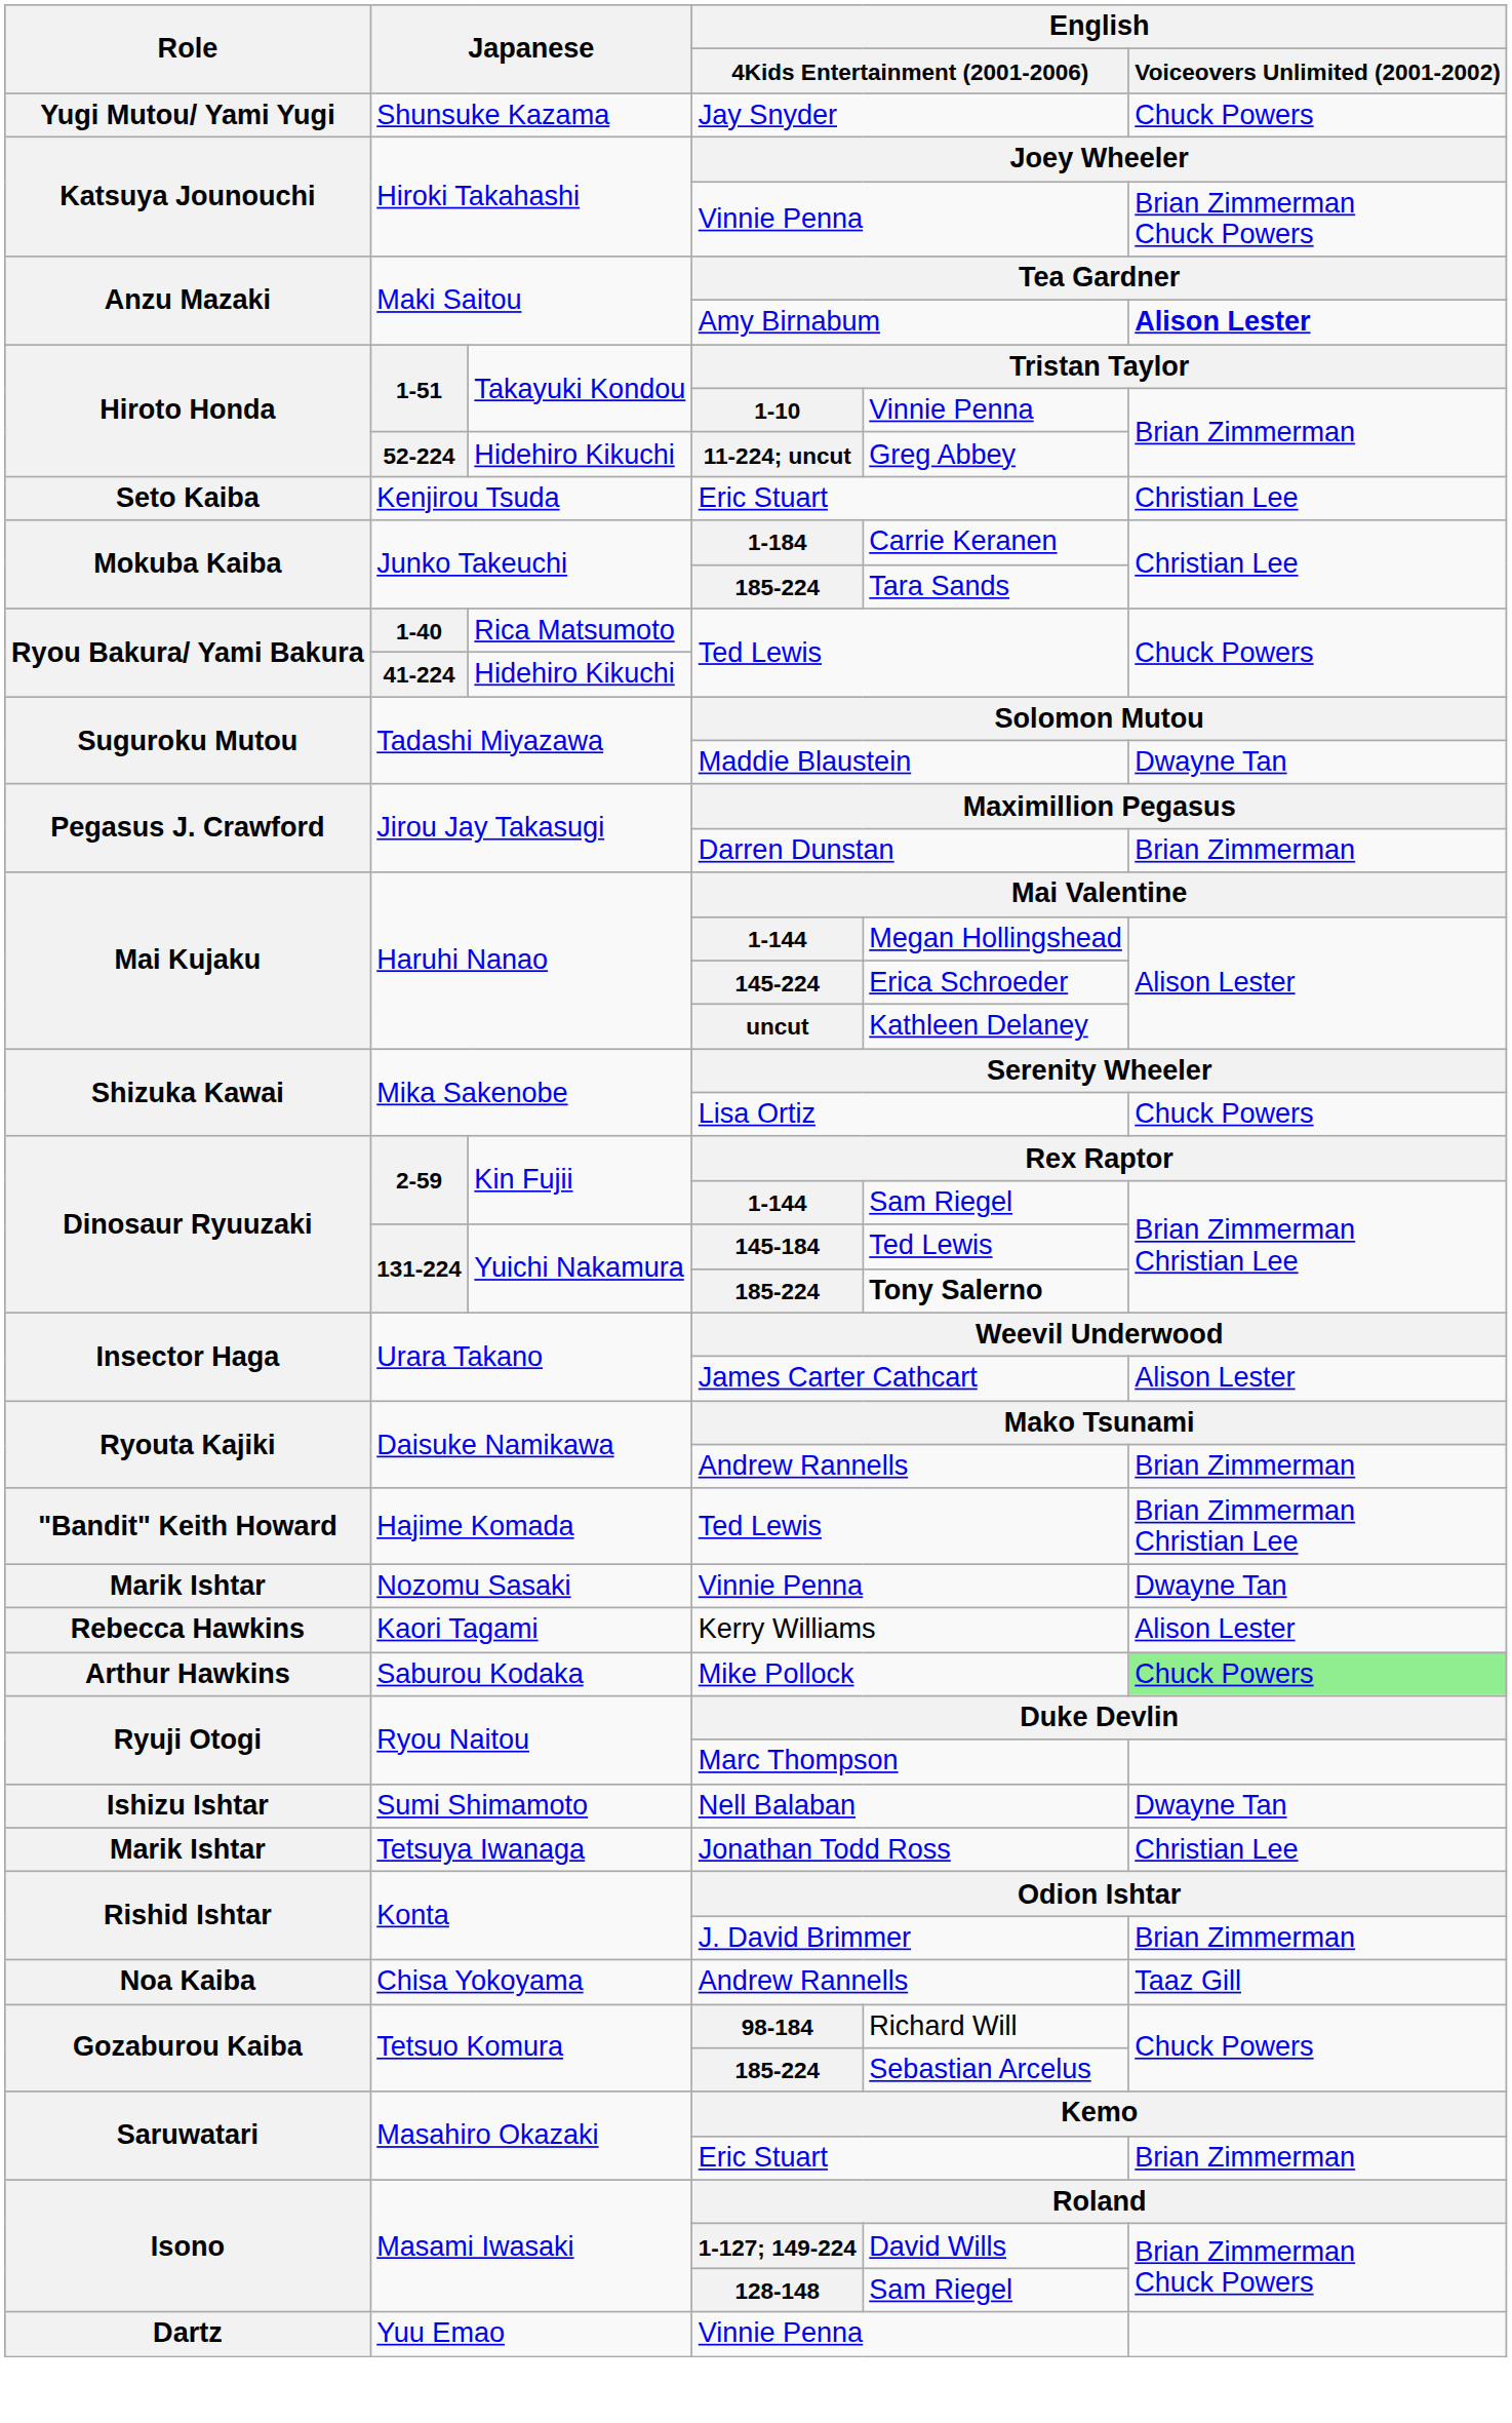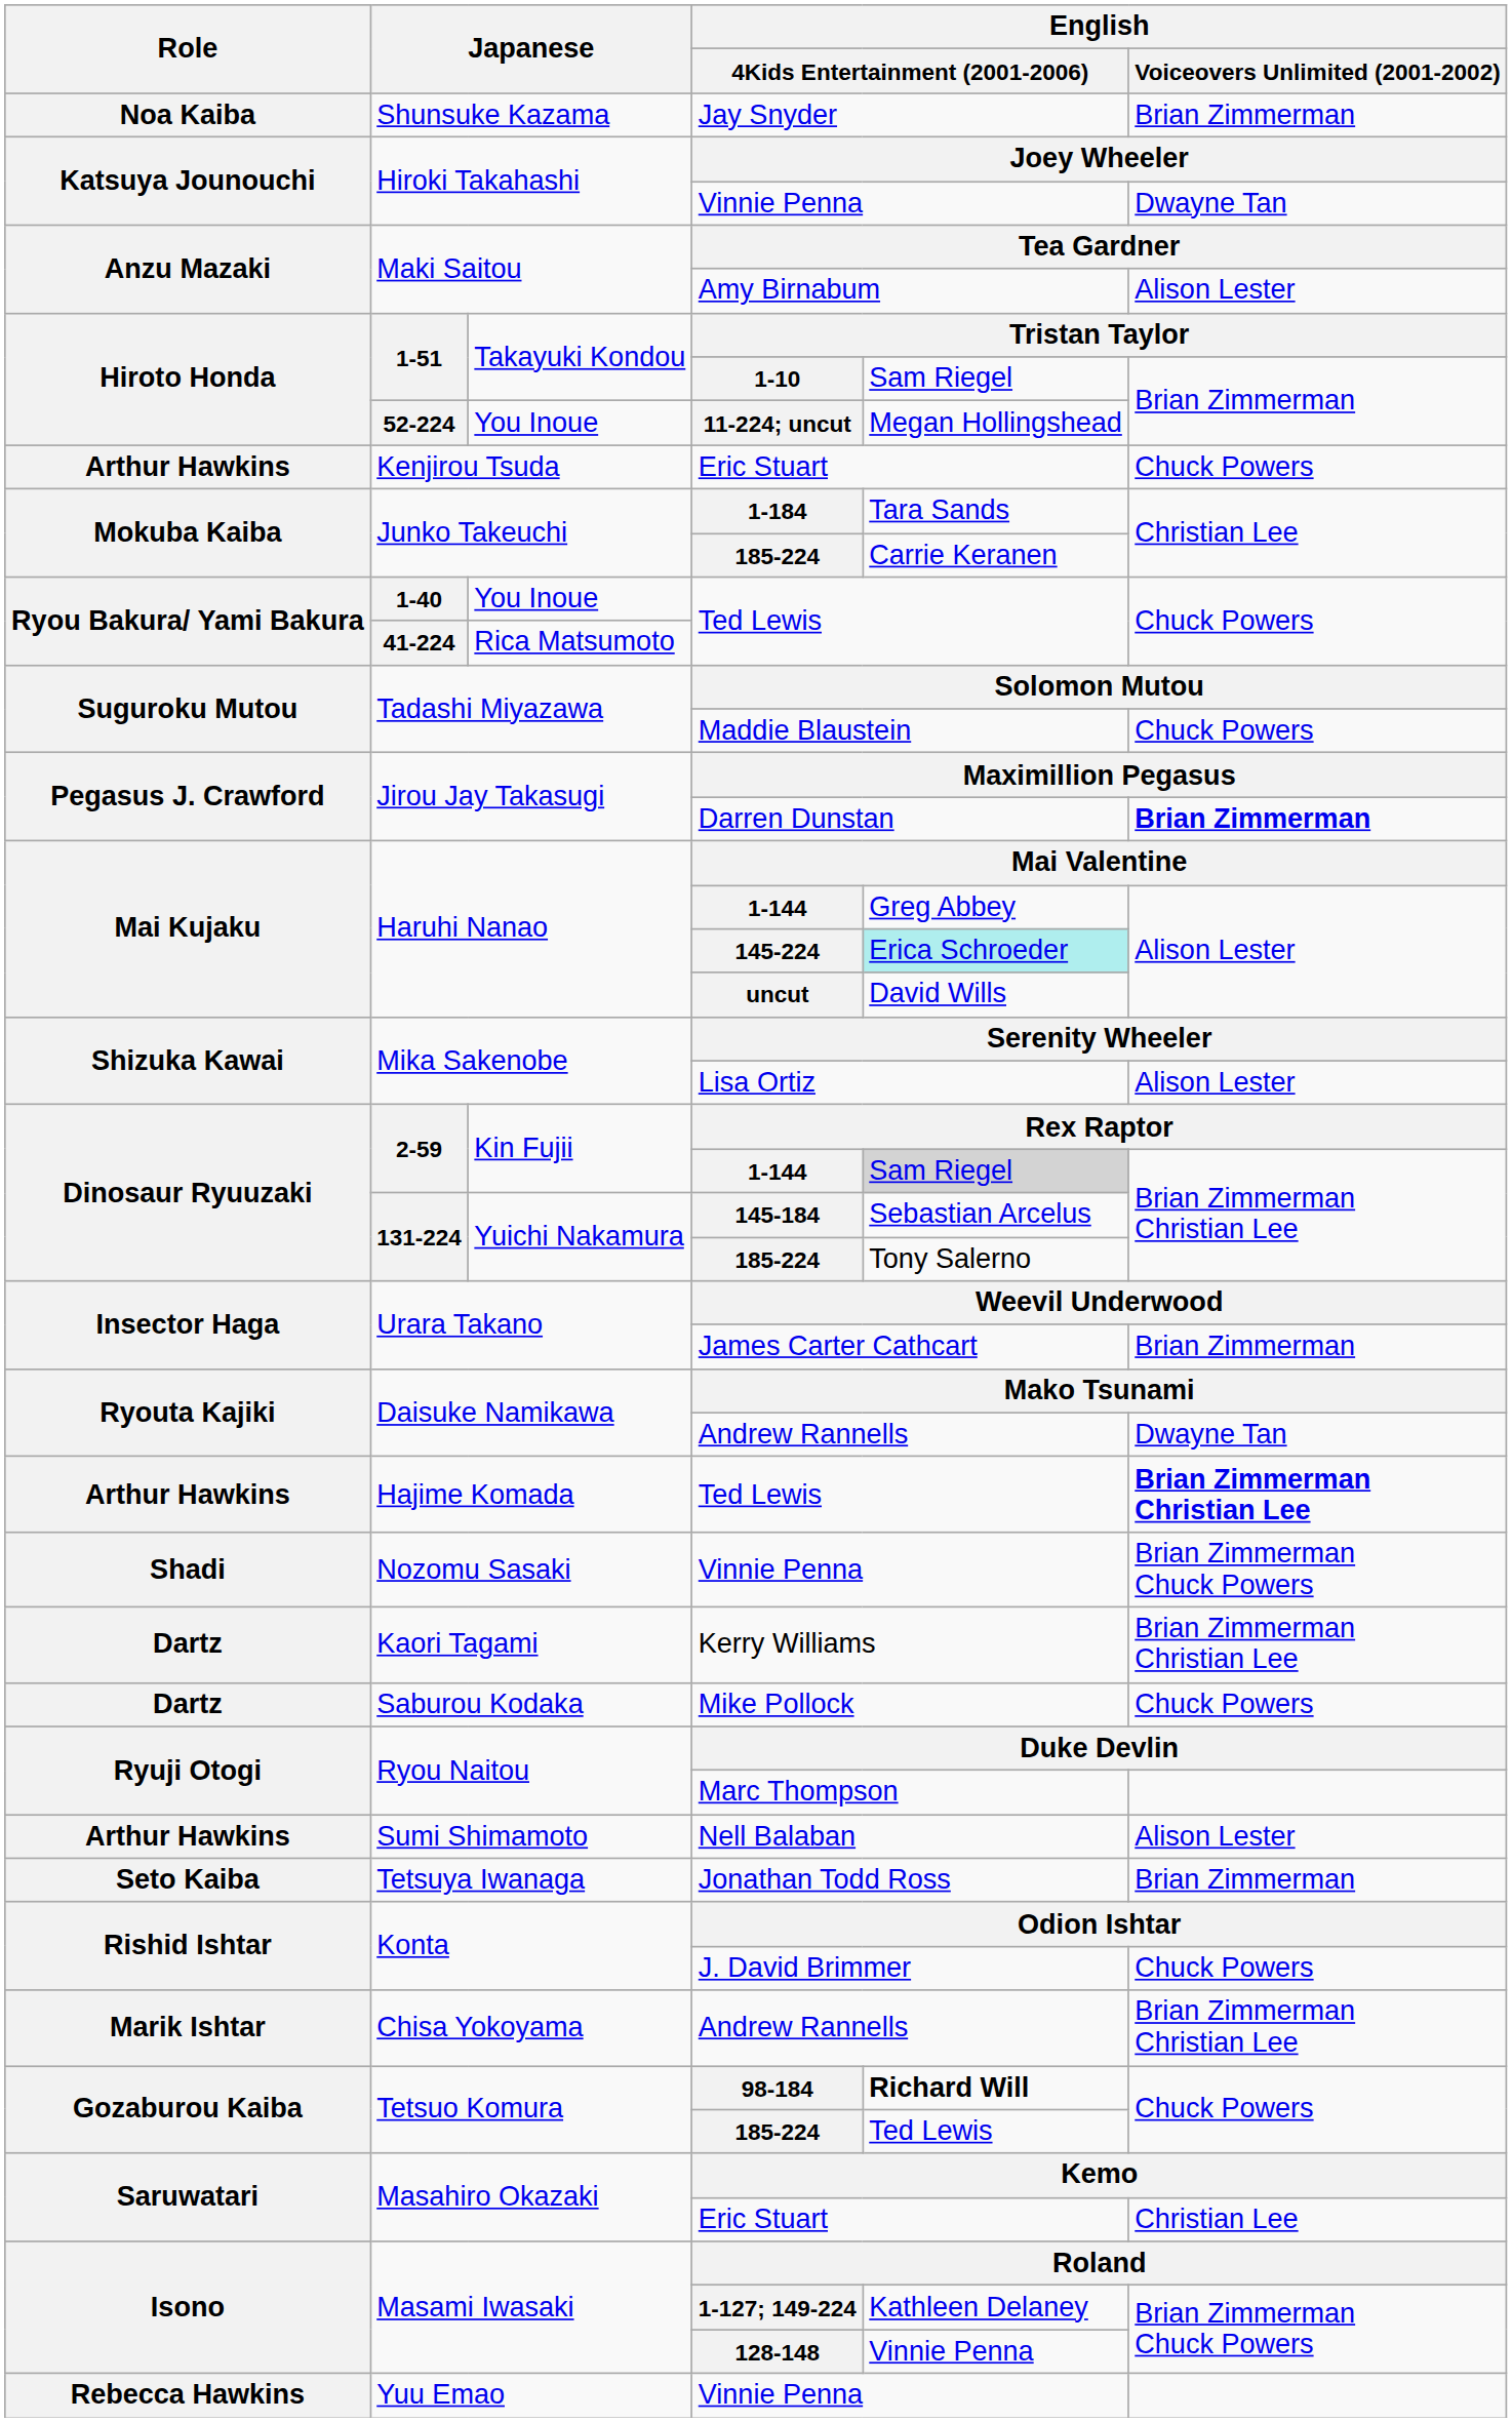 <table class="wikitable mw-collapsible mw-collapsed">
 <tr>
 <th rowspan="2">Role</th>
 <th colspan="2" rowspan="2">Japanese</th>
 <th colspan="3">English</th>
 </tr>
 <tr>
 <th colspan="2"><small>4Kids Entertainment (2001-2006)</small></th>
 <th><small>Voiceovers Unlimited (2001-2002)</small></th>
 </tr>
 <tr>
-<th>Yugi Mutou/ Yami Yugi</th>
+<th>Noa Kaiba</th>
 <td colspan="2"><a href='#'>Shunsuke Kazama</a></td>
 <td colspan="2"><a href='#'>Jay Snyder</a></td>
-<td><a href='#'>Chuck Powers</a></td>
+<td><a href='#'>Brian Zimmerman</a></td>
 </tr>
 <tr>
 <th rowspan="2">Katsuya Jounouchi</th>
 <td colspan="2" rowspan="2"><a href='#'>Hiroki Takahashi</a></td>
 <th colspan="3">Joey Wheeler</th>
 </tr>
 <tr>
 <td colspan="2"><a href='#'>Vinnie Penna</a></td>
-<td><a href='#'>Brian Zimmerman</a><br><a href='#'>Chuck Powers</a></td>
+<td><a href='#'>Dwayne Tan</a></td>
 </tr>
 <tr>
 <th rowspan="2">Anzu Mazaki</th>
 <td colspan="2" rowspan="2"><a href='#'>Maki Saitou</a></td>
 <th colspan="3">Tea Gardner</th>
 </tr>
 <tr>
 <td colspan="2"><a href='#'>Amy Birnabum</a></td>
-<td><strong><a href='#'>Alison Lester</a></strong></td>
+<td><a href='#'>Alison Lester</a></td>
 </tr>
 <tr>
 <th rowspan="3">Hiroto Honda</th>
 <th rowspan="2"><small>1-51</small></th>
 <td rowspan="2"><a href='#'>Takayuki Kondou</a></td>
 <th colspan="3">Tristan Taylor</th>
 </tr>
 <tr>
 <th><small>1-10</small></th>
-<td><a href='#'>Vinnie Penna</a></td>
+<td><a href='#'>Sam Riegel</a></td>
 <td rowspan="2"><a href='#'>Brian Zimmerman</a></td>
 </tr>
 <tr>
 <th><small>52-224</small></th>
-<td><a href='#'>Hidehiro Kikuchi</a></td>
+<td><a href='#'>You Inoue</a></td>
 <th><small>11-224; uncut</small></th>
-<td><a href='#'>Greg Abbey</a></td>
+<td><a href='#'>Megan Hollingshead</a></td>
 </tr>
 <tr>
-<th>Seto Kaiba</th>
+<th>Arthur Hawkins</th>
 <td colspan="2"><a href='#'>Kenjirou Tsuda</a></td>
 <td colspan="2"><a href='#'>Eric Stuart</a></td>
-<td><a href='#'>Christian Lee</a></td>
+<td><a href='#'>Chuck Powers</a></td>
 </tr>
 <tr>
 <th rowspan="2">Mokuba Kaiba</th>
 <td colspan="2" rowspan="2"><a href='#'>Junko Takeuchi</a></td>
 <th><small>1-184</small></th>
-<td><a href='#'>Carrie Keranen</a></td>
+<td><a href='#'>Tara Sands</a></td>
 <td rowspan="2"><a href='#'>Christian Lee</a></td>
 </tr>
 <tr>
 <th><small>185-224</small></th>
-<td><a href='#'>Tara Sands</a></td>
+<td><a href='#'>Carrie Keranen</a></td>
 </tr>
 <tr>
 <th rowspan="2">Ryou Bakura/ Yami Bakura</th>
 <th><small>1-40</small></th>
-<td><a href='#'>Rica Matsumoto</a></td>
+<td><a href='#'>You Inoue</a></td>
 <td colspan="2" rowspan="2"><a href='#'>Ted Lewis</a></td>
 <td rowspan="2"><a href='#'>Chuck Powers</a></td>
 </tr>
 <tr>
 <th><small>41-224</small></th>
-<td><a href='#'>Hidehiro Kikuchi</a></td>
+<td><a href='#'>Rica Matsumoto</a></td>
 </tr>
 <tr>
 <th rowspan="2">Suguroku Mutou</th>
 <td colspan="2" rowspan="2"><a href='#'>Tadashi Miyazawa</a></td>
 <th colspan="3">Solomon Mutou</th>
 </tr>
 <tr>
 <td colspan="2"><a href='#'>Maddie Blaustein</a></td>
-<td><a href='#'>Dwayne Tan</a></td>
+<td><a href='#'>Chuck Powers</a></td>
 </tr>
 <tr>
 <th rowspan="2">Pegasus J. Crawford</th>
 <td colspan="2" rowspan="2"><a href='#'>Jirou Jay Takasugi</a></td>
 <th colspan="3">Maximillion Pegasus</th>
 </tr>
 <tr>
 <td colspan="2"><a href='#'>Darren Dunstan</a></td>
-<td><a href='#'>Brian Zimmerman</a></td>
+<td><strong><a href='#'>Brian Zimmerman</a></strong></td>
 </tr>
 <tr>
 <th rowspan="4">Mai Kujaku</th>
 <td colspan="2" rowspan="4"><a href='#'>Haruhi Nanao</a></td>
 <th colspan="3">Mai Valentine</th>
 </tr>
 <tr>
 <th><small>1-144</small></th>
-<td><a href='#'>Megan Hollingshead</a></td>
+<td><a href='#'>Greg Abbey</a></td>
 <td rowspan="3"><a href='#'>Alison Lester</a></td>
 </tr>
 <tr>
 <th><small>145-224</small></th>
-<td><a href='#'>Erica Schroeder</a></td>
+<td style="background: paleturquoise;"><a href='#'>Erica Schroeder</a></td>
 </tr>
 <tr>
 <th><small>uncut</small></th>
-<td><a href='#'>Kathleen Delaney</a></td>
+<td><a href='#'>David Wills</a></td>
 </tr>
 <tr>
 <th rowspan="2">Shizuka Kawai</th>
 <td colspan="2" rowspan="2"><a href='#'>Mika Sakenobe</a></td>
 <th colspan="3">Serenity Wheeler</th>
 </tr>
 <tr>
 <td colspan="2"><a href='#'>Lisa Ortiz</a></td>
-<td><a href='#'>Chuck Powers</a></td>
+<td><a href='#'>Alison Lester</a></td>
 </tr>
 <tr>
 <th rowspan="4">Dinosaur Ryuuzaki</th>
 <th rowspan="2"><small>2-59</small></th>
 <td rowspan="2"><a href='#'>Kin Fujii</a></td>
 <th colspan="3">Rex Raptor</th>
 </tr>
 <tr>
 <th><small>1-144</small></th>
-<td><a href='#'>Sam Riegel</a></td>
+<td style="background: lightgrey;"><a href='#'>Sam Riegel</a></td>
 <td rowspan="3"><a href='#'>Brian Zimmerman</a><br><a href='#'>Christian Lee</a></td>
 </tr>
 <tr>
 <th rowspan="2"><small>131-224</small></th>
 <td rowspan="2"><a href='#'>Yuichi Nakamura</a></td>
 <th><small>145-184</small></th>
-<td><a href='#'>Ted Lewis</a></td>
+<td><a href='#'>Sebastian Arcelus</a></td>
 </tr>
 <tr>
 <th><small>185-224</small></th>
-<td><strong>Tony Salerno</strong></td>
+<td>Tony Salerno</td>
 </tr>
 <tr>
 <th rowspan="2">Insector Haga</th>
 <td colspan="2" rowspan="2"><a href='#'>Urara Takano</a></td>
 <th colspan="3">Weevil Underwood</th>
 </tr>
 <tr>
 <td colspan="2"><a href='#'>James Carter Cathcart</a></td>
-<td><a href='#'>Alison Lester</a></td>
+<td><a href='#'>Brian Zimmerman</a></td>
 </tr>
 <tr>
 <th rowspan="2">Ryouta Kajiki</th>
 <td colspan="2" rowspan="2"><a href='#'>Daisuke Namikawa</a></td>
 <th colspan="3">Mako Tsunami</th>
 </tr>
 <tr>
 <td colspan="2"><a href='#'>Andrew Rannells</a></td>
-<td><a href='#'>Brian Zimmerman</a></td>
+<td><a href='#'>Dwayne Tan</a></td>
 </tr>
 <tr>
-<th>"Bandit" Keith Howard</th>
+<th>Arthur Hawkins</th>
 <td colspan="2"><a href='#'>Hajime Komada</a></td>
 <td colspan="2"><a href='#'>Ted Lewis</a></td>
+<td><strong><a href='#'>Brian Zimmerman</a><br><a href='#'>Christian Lee</a></strong></td>
+</tr>
+<tr>
+<th>Shadi</th>
+<td colspan="2"><a href='#'>Nozomu Sasaki</a></td>
+<td colspan="2"><a href='#'>Vinnie Penna</a></td>
+<td><a href='#'>Brian Zimmerman</a><br><a href='#'>Chuck Powers</a></td>
+</tr>
+<tr>
+<th>Dartz</th>
+<td colspan="2"><a href='#'>Kaori Tagami</a></td>
+<td colspan="2">Kerry Williams</td>
 <td><a href='#'>Brian Zimmerman</a><br><a href='#'>Christian Lee</a></td>
 </tr>
 <tr>
-<th>Marik Ishtar</th>
-<td colspan="2"><a href='#'>Nozomu Sasaki</a></td>
-<td colspan="2"><a href='#'>Vinnie Penna</a></td>
-<td><a href='#'>Dwayne Tan</a></td>
-</tr>
-<tr>
-<th>Rebecca Hawkins</th>
-<td colspan="2"><a href='#'>Kaori Tagami</a></td>
-<td colspan="2">Kerry Williams</td>
-<td><a href='#'>Alison Lester</a></td>
-</tr>
-<tr>
-<th>Arthur Hawkins</th>
+<th>Dartz</th>
 <td colspan="2"><a href='#'>Saburou Kodaka</a></td>
 <td colspan="2"><a href='#'>Mike Pollock</a></td>
-<td style="background: lightgreen;"><a href='#'>Chuck Powers</a></td>
+<td><a href='#'>Chuck Powers</a></td>
 </tr>
 <tr>
 <th rowspan="2">Ryuji Otogi</th>
 <td colspan="2" rowspan="2"><a href='#'>Ryou Naitou</a></td>
 <th colspan="3">Duke Devlin</th>
 </tr>
 <tr>
 <td colspan="2"><a href='#'>Marc Thompson</a></td>
 <td></td>
 </tr>
 <tr>
-<th>Ishizu Ishtar</th>
+<th>Arthur Hawkins</th>
 <td colspan="2"><a href='#'>Sumi Shimamoto</a></td>
 <td colspan="2"><a href='#'>Nell Balaban</a></td>
-<td><a href='#'>Dwayne Tan</a></td>
+<td><a href='#'>Alison Lester</a></td>
 </tr>
 <tr>
-<th>Marik Ishtar</th>
+<th>Seto Kaiba</th>
 <td colspan="2"><a href='#'>Tetsuya Iwanaga</a></td>
 <td colspan="2"><a href='#'>Jonathan Todd Ross</a></td>
-<td><a href='#'>Christian Lee</a></td>
+<td><a href='#'>Brian Zimmerman</a></td>
 </tr>
 <tr>
 <th rowspan="2">Rishid Ishtar</th>
 <td colspan="2" rowspan="2"><a href='#'>Konta</a></td>
 <th colspan="3">Odion Ishtar</th>
 </tr>
 <tr>
 <td colspan="2"><a href='#'>J. David Brimmer</a></td>
-<td><a href='#'>Brian Zimmerman</a></td>
+<td><a href='#'>Chuck Powers</a></td>
 </tr>
 <tr>
-<th>Noa Kaiba</th>
+<th>Marik Ishtar</th>
 <td colspan="2"><a href='#'>Chisa Yokoyama</a></td>
 <td colspan="2"><a href='#'>Andrew Rannells</a></td>
-<td><a href='#'>Taaz Gill</a></td>
+<td><a href='#'>Brian Zimmerman</a><br><a href='#'>Christian Lee</a></td>
 </tr>
 <tr>
 <th rowspan="2">Gozaburou Kaiba</th>
 <td colspan="2" rowspan="2"><a href='#'>Tetsuo Komura</a></td>
 <th><small>98-184</small></th>
-<td>Richard Will</td>
+<td><strong>Richard Will</strong></td>
 <td rowspan="2"><a href='#'>Chuck Powers</a></td>
 </tr>
 <tr>
 <th><small>185-224</small></th>
-<td><a href='#'>Sebastian Arcelus</a></td>
+<td><a href='#'>Ted Lewis</a></td>
 </tr>
 <tr>
 <th rowspan="2">Saruwatari</th>
 <td colspan="2" rowspan="2"><a href='#'>Masahiro Okazaki</a></td>
 <th colspan="3">Kemo</th>
 </tr>
 <tr>
 <td colspan="2"><a href='#'>Eric Stuart</a></td>
-<td><a href='#'>Brian Zimmerman</a></td>
+<td><a href='#'>Christian Lee</a></td>
 </tr>
 <tr>
 <th rowspan="3">Isono</th>
 <td colspan="2" rowspan="3"><a href='#'>Masami Iwasaki</a></td>
 <th colspan="3">Roland</th>
 </tr>
 <tr>
 <th><small>1-127; 149-224</small></th>
-<td><a href='#'>David Wills</a></td>
+<td><a href='#'>Kathleen Delaney</a></td>
 <td rowspan="2"><a href='#'>Brian Zimmerman</a><br><a href='#'>Chuck Powers</a></td>
 </tr>
 <tr>
 <th><small>128-148</small></th>
-<td><a href='#'>Sam Riegel</a></td>
+<td><a href='#'>Vinnie Penna</a></td>
 </tr>
 <tr>
-<th>Dartz</th>
+<th>Rebecca Hawkins</th>
 <td colspan="2"><a href='#'>Yuu Emao</a></td>
 <td colspan="2"><a href='#'>Vinnie Penna</a></td>
 <td></td>
 </tr>
 </table>
